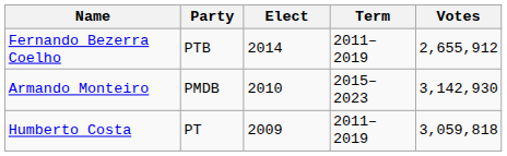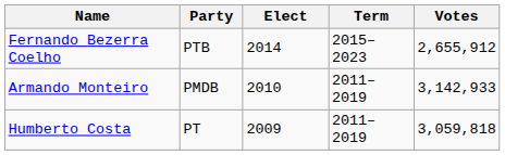 <table class="wikitable sortable">
 <tr>
 <th style="width:150px;">Name</th>
 <th style="width:50px;">Party</th>
 <th style="width:70px;">Elect</th>
 <th style="width:70px;">Term</th>
 <th style="width:70px;">Votes</th>
 </tr>
 <tr>
 <td><a href='#'>Fernando Bezerra Coelho</a></td>
 <td>PTB</td>
 <td>2014</td>
-<td>2011–2019</td>
+<td>2015–2023</td>
 <td>2,655,912</td>
 </tr>
 <tr>
 <td><a href='#'>Armando Monteiro</a></td>
 <td>PMDB</td>
 <td>2010</td>
-<td>2015–2023</td>
-<td>3,142,930</td>
+<td>2011–2019</td>
+<td>3,142,933</td>
 </tr>
 <tr>
 <td><a href='#'>Humberto Costa</a></td>
 <td>PT</td>
 <td>2009</td>
 <td>2011–2019</td>
 <td>3,059,818</td>
 </tr>
 </table>
